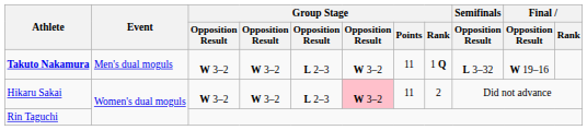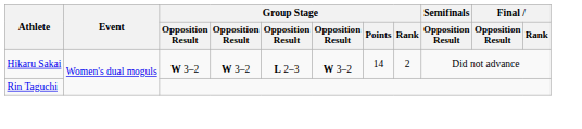 <table class="wikitable" style="font-size:90%">
 <tr>
 <th rowspan="2">Athlete</th>
 <th rowspan="2">Event</th>
 <th colspan=6>Group Stage</th>
 <th>Semifinals</th>
 <th colspan=2>Final / </th>
 </tr>
 <tr style="font-size:95%">
 <th>Opposition<br>Result</th>
 <th>Opposition<br>Result</th>
 <th>Opposition<br>Result</th>
 <th>Opposition<br>Result</th>
 <th>Points</th>
 <th>Rank</th>
 <th>Opposition<br>Result</th>
 <th>Opposition<br>Result</th>
 <th>Rank</th>
 </tr>
 <tr align=center>
-<td align=left><strong><a href='#'>Takuto Nakamura</a></strong></td>
-<td align=left><a href='#'>Men's dual moguls</a></td>
-<td><br><strong>W</strong> 3–2</td>
-<td><br><strong>W</strong> 3–2</td>
-<td><br><strong>L</strong> 2–3</td>
-<td><br><strong>W</strong> 3–2</td>
-<td>11</td>
-<td>1 <strong>Q</strong></td>
-<td><br><strong>L</strong> 3–32</td>
-<td><br><strong>W</strong> 19–16</td>
-<td></td>
-</tr>
-<tr align=center>
 <td align=left><a href='#'>Hikaru Sakai</a></td>
 <td align=left rowspan=2><a href='#'>Women's dual moguls</a></td>
 <td><br><strong>W</strong> 3–2</td>
 <td><br><strong>W</strong> 3–2</td>
 <td><br><strong>L</strong> 2–3</td>
-<td style="background: pink;"><br><strong>W</strong> 3–2</td>
-<td>11</td>
+<td><br><strong>W</strong> 3–2</td>
+<td>14</td>
 <td>2</td>
 <td colspan=3>Did not advance</td>
 </tr>
 <tr align=center>
 <td align=left><a href='#'>Rin Taguchi</a></td>
 <td colspan=9></td>
 </tr>
 </table>
